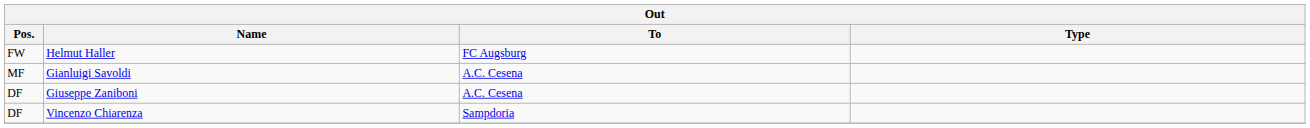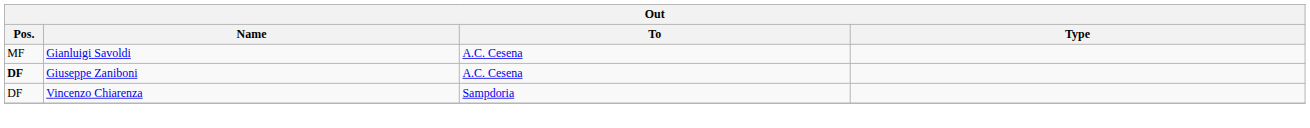 <table class="wikitable" style="font-size:90%;width:99%;">
 <tr>
 <th colspan="4">Out</th>
 </tr>
 <tr>
 <th width=3%>Pos.</th>
 <th width=32%>Name</th>
 <th width=30%>To</th>
 <th width=35%>Type</th>
 </tr>
 <tr>
-<td>FW</td>
-<td><a href='#'>Helmut Haller</a></td>
-<td><a href='#'>FC Augsburg</a></td>
-<td></td>
-</tr>
-<tr>
 <td>MF</td>
 <td><a href='#'>Gianluigi Savoldi</a></td>
 <td><a href='#'>A.C. Cesena</a></td>
 <td></td>
 </tr>
 <tr>
-<td>DF</td>
+<td><strong>DF</strong></td>
 <td><a href='#'>Giuseppe Zaniboni</a></td>
 <td><a href='#'>A.C. Cesena</a></td>
 <td></td>
 </tr>
 <tr>
 <td>DF</td>
 <td><a href='#'>Vincenzo Chiarenza</a></td>
 <td><a href='#'>Sampdoria</a></td>
 <td></td>
 </tr>
 <tr>
 </tr>
 </table>
